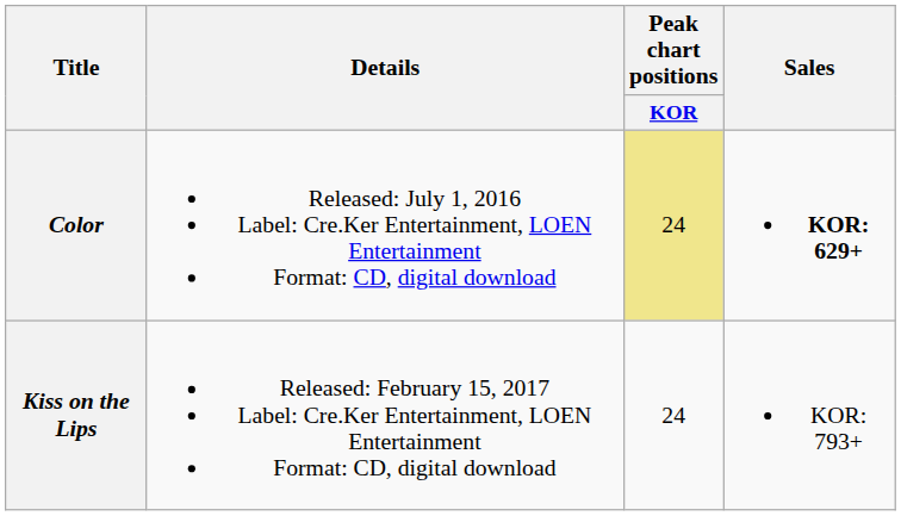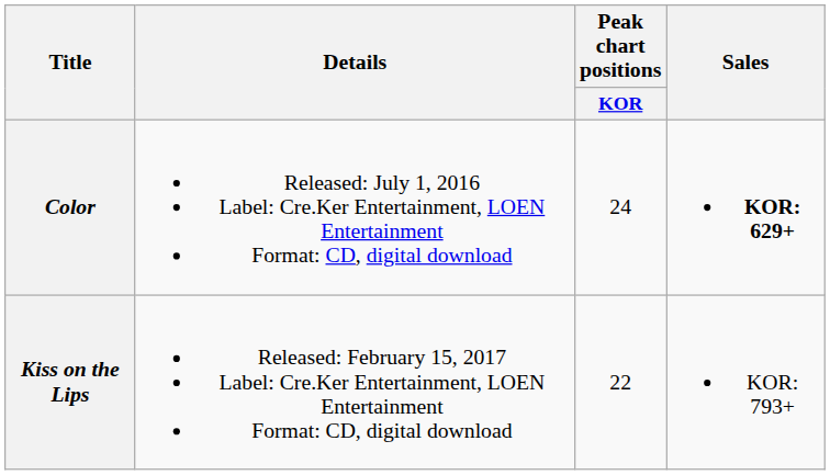 <table class="wikitable plainrowheaders" style="text-align:center;">
 <tr>
 <th scope="col" rowspan="2">Title</th>
 <th scope="col" rowspan="2">Details</th>
 <th scope="col" colspan="1">Peak chart positions</th>
 <th scope="col" rowspan="2">Sales</th>
 </tr>
 <tr>
 <th scope="col" style="width:3em;font-size:90%;"><a href='#'>KOR</a><br></th>
 </tr>
 <tr>
 <th scope="row"><em>Color</em></th>
 <td><br><ul><li>Released: July 1, 2016</li><li>Label: Cre.Ker Entertainment, <a href='#'>LOEN Entertainment</a></li><li>Format: <a href='#'>CD</a>, <a href='#'>digital download</a></li></ul></td>
-<td style="background: khaki;">24</td>
+<td>24</td>
 <td><strong><br><ul><li>KOR: 629+</li></ul></strong></td>
 </tr>
 <tr>
 <th scope="row"><em>Kiss on the Lips</em></th>
 <td><br><ul><li>Released: February 15, 2017</li><li>Label: Cre.Ker Entertainment, LOEN Entertainment</li><li>Format: CD, digital download</li></ul></td>
-<td>24</td>
+<td>22</td>
 <td><br><ul><li>KOR: 793+</li></ul></td>
 </tr>
 </table>
